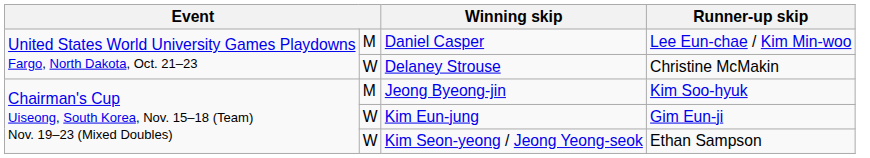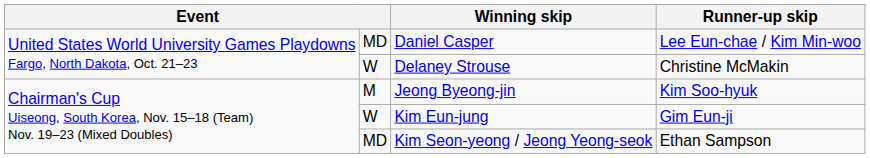 <table class="wikitable">
 <tr>
 <th colspan="2">Event</th>
 <th>Winning skip</th>
 <th>Runner-up skip</th>
 </tr>
 <tr>
 <td rowspan="2"><a href='#'>United States World University Games Playdowns</a> <br> <small><a href='#'>Fargo</a>, <a href='#'>North Dakota</a>, Oct. 21–23</small></td>
-<td>M</td>
+<td>MD</td>
 <td> <a href='#'>Daniel Casper</a></td>
 <td> <a href='#'>Lee Eun-chae</a> / <a href='#'>Kim Min-woo</a></td>
 </tr>
 <tr>
 <td>W</td>
 <td> <a href='#'>Delaney Strouse</a></td>
 <td> Christine McMakin</td>
 </tr>
 <tr>
 <td rowspan="3"><a href='#'>Chairman's Cup</a> <br> <small><a href='#'>Uiseong</a>, <a href='#'>South Korea</a>, Nov. 15–18 (Team) <br> Nov. 19–23 (Mixed Doubles)</small></td>
 <td>M</td>
 <td> <a href='#'>Jeong Byeong-jin</a></td>
 <td> <a href='#'>Kim Soo-hyuk</a></td>
 </tr>
 <tr>
 <td>W</td>
 <td> <a href='#'>Kim Eun-jung</a></td>
 <td> <a href='#'>Gim Eun-ji</a></td>
 </tr>
 <tr>
-<td>W</td>
+<td>MD</td>
 <td> <a href='#'>Kim Seon-yeong</a> / <a href='#'>Jeong Yeong-seok</a></td>
 <td> Ethan Sampson</td>
 </tr>
 </table>
